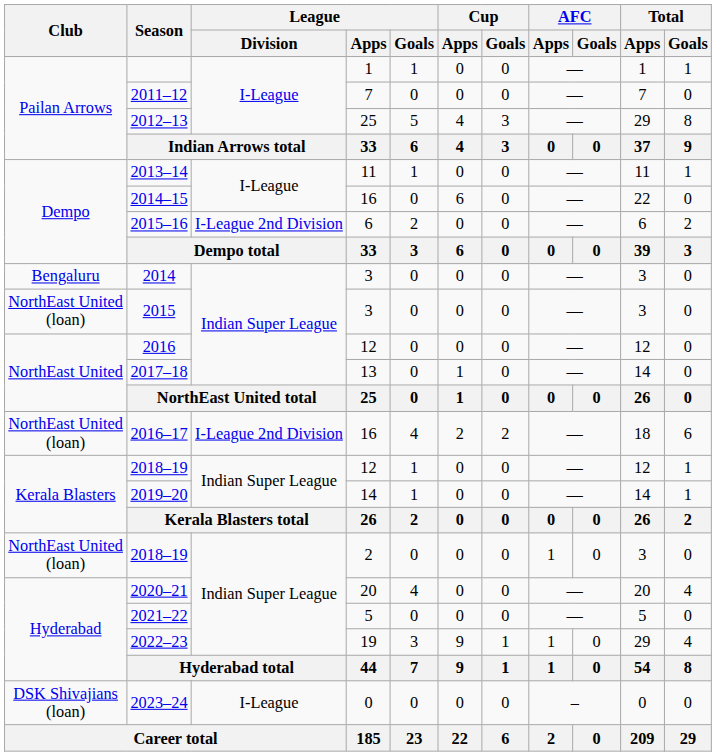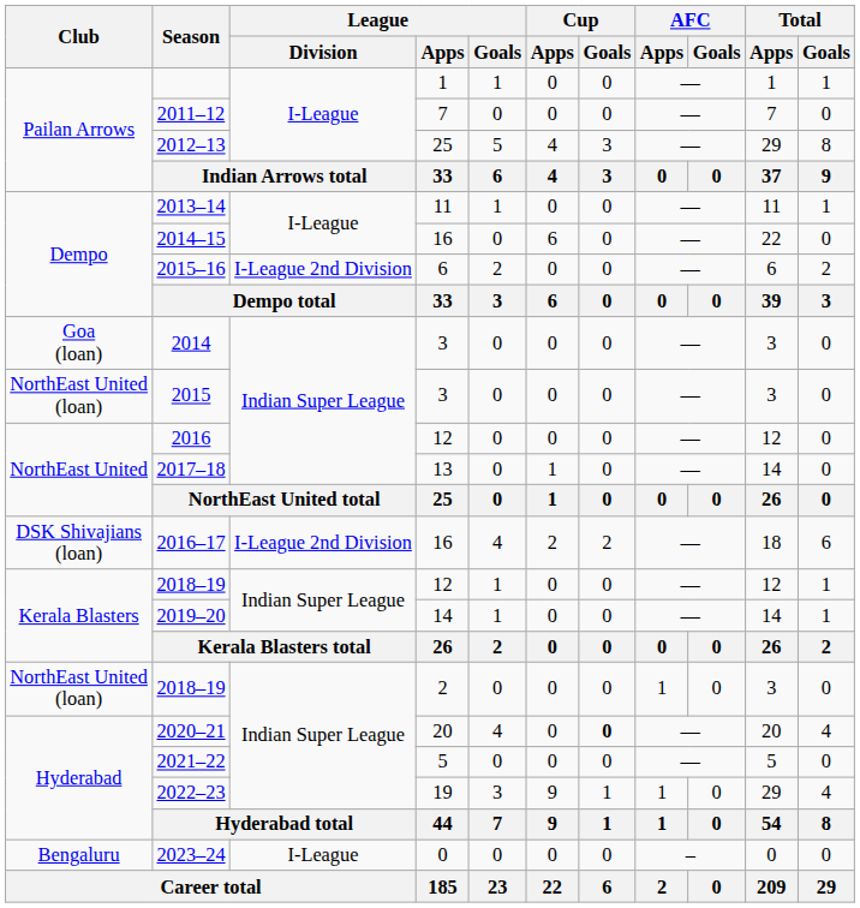 <table class="wikitable" style="font-size; text-align:center;">
 <tr>
 <th rowspan="2">Club</th>
 <th rowspan="2">Season</th>
 <th colspan="3">League</th>
 <th colspan="2">Cup</th>
 <th colspan="2"><a href='#'>AFC</a></th>
 <th colspan="2">Total</th>
 </tr>
 <tr>
 <th>Division</th>
 <th>Apps</th>
 <th>Goals</th>
 <th>Apps</th>
 <th>Goals</th>
 <th>Apps</th>
 <th>Goals</th>
 <th>Apps</th>
 <th>Goals</th>
 </tr>
 <tr>
 <td rowspan="4"><a href='#'>Pailan Arrows</a></td>
 <td></td>
 <td rowspan="3"><a href='#'>I-League</a></td>
 <td>1</td>
 <td>1</td>
 <td>0</td>
 <td>0</td>
 <td colspan="2">—</td>
 <td>1</td>
 <td>1</td>
 </tr>
 <tr>
 <td><a href='#'>2011–12</a></td>
 <td>7</td>
 <td>0</td>
 <td>0</td>
 <td>0</td>
 <td colspan="2">—</td>
 <td>7</td>
 <td>0</td>
 </tr>
 <tr>
 <td><a href='#'>2012–13</a></td>
 <td>25</td>
 <td>5</td>
 <td>4</td>
 <td>3</td>
 <td colspan="2">—</td>
 <td>29</td>
 <td>8</td>
 </tr>
 <tr>
 <th colspan="2">Indian Arrows total</th>
 <th>33</th>
 <th>6</th>
 <th>4</th>
 <th>3</th>
 <th>0</th>
 <th>0</th>
 <th>37</th>
 <th>9</th>
 </tr>
 <tr>
 <td rowspan="4"><a href='#'>Dempo</a></td>
 <td><a href='#'>2013–14</a></td>
 <td rowspan="2">I-League</td>
 <td>11</td>
 <td>1</td>
 <td>0</td>
 <td>0</td>
 <td colspan="2">—</td>
 <td>11</td>
 <td>1</td>
 </tr>
 <tr>
 <td><a href='#'>2014–15</a></td>
 <td>16</td>
 <td>0</td>
 <td>6</td>
 <td>0</td>
 <td colspan="2">—</td>
 <td>22</td>
 <td>0</td>
 </tr>
 <tr>
 <td><a href='#'>2015–16</a></td>
 <td rowspan="1"><a href='#'>I-League 2nd Division</a></td>
 <td>6</td>
 <td>2</td>
 <td>0</td>
 <td>0</td>
 <td colspan="2">—</td>
 <td>6</td>
 <td>2</td>
 </tr>
 <tr>
 <th colspan="2">Dempo total</th>
 <th>33</th>
 <th>3</th>
 <th>6</th>
 <th>0</th>
 <th>0</th>
 <th>0</th>
 <th>39</th>
 <th>3</th>
 </tr>
 <tr>
-<td rowspan="1"><a href='#'>Bengaluru</a></td>
+<td rowspan="1"><a href='#'>Goa</a> <br>(loan)</td>
 <td><a href='#'>2014</a></td>
 <td rowspan="4"><a href='#'>Indian Super League</a></td>
 <td>3</td>
 <td>0</td>
 <td>0</td>
 <td>0</td>
 <td colspan="2">—</td>
 <td>3</td>
 <td>0</td>
 </tr>
 <tr>
 <td rowspan="1"><a href='#'>NorthEast United</a> <br>(loan)</td>
 <td><a href='#'>2015</a></td>
 <td>3</td>
 <td>0</td>
 <td>0</td>
 <td>0</td>
 <td colspan="2">—</td>
 <td>3</td>
 <td>0</td>
 </tr>
 <tr>
 <td rowspan="3"><a href='#'>NorthEast United</a></td>
 <td><a href='#'>2016</a></td>
 <td>12</td>
 <td>0</td>
 <td>0</td>
 <td>0</td>
 <td colspan="2">—</td>
 <td>12</td>
 <td>0</td>
 </tr>
 <tr>
 <td><a href='#'>2017–18</a></td>
 <td>13</td>
 <td>0</td>
 <td>1</td>
 <td>0</td>
 <td colspan="2">—</td>
 <td>14</td>
 <td>0</td>
 </tr>
 <tr>
 <th colspan="2">NorthEast United total</th>
 <th>25</th>
 <th>0</th>
 <th>1</th>
 <th>0</th>
 <th>0</th>
 <th>0</th>
 <th>26</th>
 <th>0</th>
 </tr>
 <tr>
-<td rowspan="1"><a href='#'>NorthEast United</a> <br>(loan)</td>
+<td rowspan="1"><a href='#'>DSK Shivajians</a> <br>(loan)</td>
 <td><a href='#'>2016–17</a></td>
 <td rowspan="1"><a href='#'>I-League 2nd Division</a></td>
 <td>16</td>
 <td>4</td>
 <td>2</td>
 <td>2</td>
 <td colspan="2">—</td>
 <td>18</td>
 <td>6</td>
 </tr>
 <tr>
 <td rowspan="3"><a href='#'>Kerala Blasters</a></td>
 <td><a href='#'>2018–19</a></td>
 <td rowspan="2">Indian Super League</td>
 <td>12</td>
 <td>1</td>
 <td>0</td>
 <td>0</td>
 <td colspan="2">—</td>
 <td>12</td>
 <td>1</td>
 </tr>
 <tr>
 <td><a href='#'>2019–20</a></td>
 <td>14</td>
 <td>1</td>
 <td>0</td>
 <td>0</td>
 <td colspan="2">—</td>
 <td>14</td>
 <td>1</td>
 </tr>
 <tr>
 <th colspan="2">Kerala Blasters total</th>
 <th>26</th>
 <th>2</th>
 <th>0</th>
 <th>0</th>
 <th>0</th>
 <th>0</th>
 <th>26</th>
 <th>2</th>
 </tr>
 <tr>
 <td rowspan="1"><a href='#'>NorthEast United</a> <br>(loan)</td>
 <td><a href='#'>2018–19</a></td>
 <td rowspan="4">Indian Super League</td>
 <td>2</td>
 <td>0</td>
 <td>0</td>
 <td>0</td>
 <td>1</td>
 <td>0</td>
 <td>3</td>
 <td>0</td>
 </tr>
 <tr>
 <td rowspan="4"><a href='#'>Hyderabad</a></td>
 <td><a href='#'>2020–21</a></td>
 <td>20</td>
 <td>4</td>
 <td>0</td>
-<td>0</td>
+<td><strong>0</strong></td>
 <td colspan="2">—</td>
 <td>20</td>
 <td>4</td>
 </tr>
 <tr>
 <td><a href='#'>2021–22</a></td>
 <td>5</td>
 <td>0</td>
 <td>0</td>
 <td>0</td>
 <td colspan="2">—</td>
 <td>5</td>
 <td>0</td>
 </tr>
 <tr>
 <td><a href='#'>2022–23</a></td>
 <td>19</td>
 <td>3</td>
 <td>9</td>
 <td>1</td>
 <td>1</td>
 <td>0</td>
 <td>29</td>
 <td>4</td>
 </tr>
 <tr>
 <th colspan="2">Hyderabad total</th>
 <th>44</th>
 <th>7</th>
 <th>9</th>
 <th>1</th>
 <th>1</th>
 <th>0</th>
 <th>54</th>
 <th>8</th>
 </tr>
 <tr>
-<td rowspan="1"><a href='#'>DSK Shivajians</a> <br>(loan)</td>
+<td rowspan="1"><a href='#'>Bengaluru</a></td>
 <td><a href='#'>2023–24</a></td>
 <td rowspan="1">I-League</td>
 <td>0</td>
 <td>0</td>
 <td>0</td>
 <td>0</td>
 <td colspan="2">–</td>
 <td>0</td>
 <td>0</td>
 </tr>
 <tr>
 <th colspan="3">Career total</th>
 <th>185</th>
 <th>23</th>
 <th>22</th>
 <th>6</th>
 <th>2</th>
 <th>0</th>
 <th>209</th>
 <th>29</th>
 </tr>
 </table>
